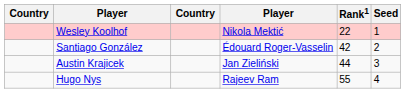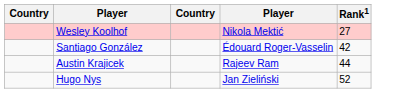 <table class="sortable wikitable">
 <tr>
 <th width="70">Country</th>
 <th width="175">Player</th>
 <th width="70">Country</th>
 <th width="175">Player</th>
 <th>Rank<sup>1</sup></th>
-<th>Seed</th>
 </tr>
 <tr bgcolor=#fcc>
 <td></td>
 <td><a href='#'>Wesley Koolhof</a></td>
 <td></td>
 <td><a href='#'>Nikola Mektić</a></td>
-<td>22</td>
-<td>1</td>
+<td>27</td>
 </tr>
 <tr>
 <td></td>
 <td><a href='#'>Santiago González</a></td>
 <td></td>
 <td><a href='#'>Édouard Roger-Vasselin</a></td>
 <td>42</td>
-<td>2</td>
 </tr>
 <tr>
 <td></td>
 <td><a href='#'>Austin Krajicek</a></td>
 <td></td>
-<td><a href='#'>Jan Zieliński</a></td>
+<td><a href='#'>Rajeev Ram</a></td>
 <td>44</td>
-<td>3</td>
 </tr>
 <tr>
 <td></td>
 <td><a href='#'>Hugo Nys</a></td>
 <td></td>
-<td><a href='#'>Rajeev Ram</a></td>
-<td>55</td>
-<td>4</td>
+<td><a href='#'>Jan Zieliński</a></td>
+<td>52</td>
 </tr>
 </table>
